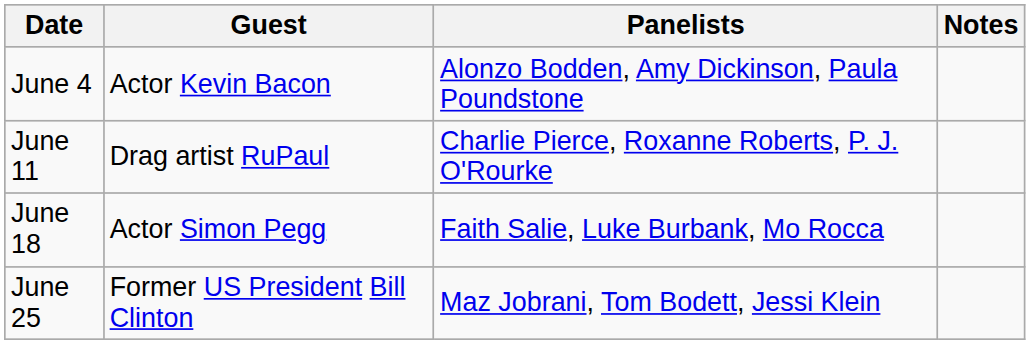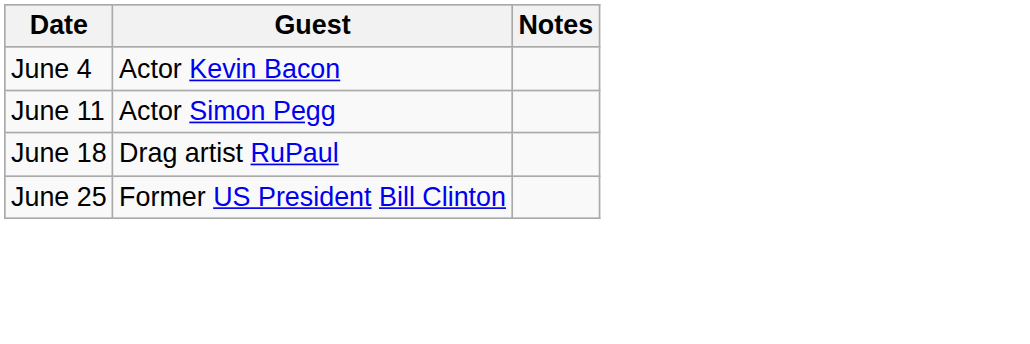 <table class="wikitable">
 <tr>
 <th>Date</th>
 <th>Guest</th>
-<th>Panelists</th>
 <th>Notes</th>
 </tr>
 <tr>
 <td>June 4</td>
 <td>Actor <a href='#'>Kevin Bacon</a></td>
-<td><a href='#'>Alonzo Bodden</a>, <a href='#'>Amy Dickinson</a>, <a href='#'>Paula Poundstone</a></td>
 <td></td>
 </tr>
 <tr>
 <td>June 11</td>
-<td>Drag artist <a href='#'>RuPaul</a></td>
-<td><a href='#'>Charlie Pierce</a>, <a href='#'>Roxanne Roberts</a>, <a href='#'>P. J. O'Rourke</a></td>
+<td>Actor <a href='#'>Simon Pegg</a></td>
 <td></td>
 </tr>
 <tr>
 <td>June 18</td>
-<td>Actor <a href='#'>Simon Pegg</a></td>
-<td><a href='#'>Faith Salie</a>, <a href='#'>Luke Burbank</a>, <a href='#'>Mo Rocca</a></td>
+<td>Drag artist <a href='#'>RuPaul</a></td>
 <td></td>
 </tr>
 <tr>
 <td>June 25</td>
 <td>Former <a href='#'>US President</a> <a href='#'>Bill Clinton</a></td>
-<td><a href='#'>Maz Jobrani</a>, <a href='#'>Tom Bodett</a>, <a href='#'>Jessi Klein</a></td>
 <td></td>
 </tr>
 </table>
